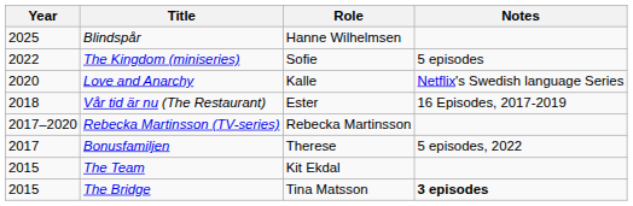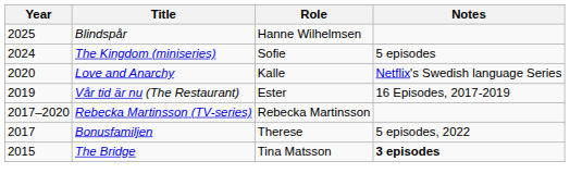 <table class="wikitable sortable">
 <tr>
 <th>Year</th>
 <th>Title</th>
 <th>Role</th>
 <th class="unsortable">Notes</th>
 </tr>
 <tr>
 <td>2025</td>
 <td><em>Blindspår</em></td>
 <td>Hanne Wilhelmsen</td>
 </tr>
 <tr>
-<td>2022</td>
+<td>2024</td>
 <td><em><a href='#'>The Kingdom (miniseries)</a></em></td>
 <td>Sofie</td>
 <td>5 episodes</td>
 </tr>
 <tr>
 <td>2020</td>
 <td><em><a href='#'>Love and Anarchy</a></em></td>
 <td>Kalle</td>
 <td><a href='#'>Netflix</a>'s Swedish language Series</td>
 </tr>
 <tr>
-<td>2018</td>
+<td>2019</td>
 <td><em><a href='#'>Vår tid är nu</a> (The Restaurant)</em></td>
 <td>Ester</td>
 <td>16 Episodes, 2017-2019 </td>
 </tr>
 <tr>
 <td>2017–2020</td>
 <td><em><a href='#'>Rebecka Martinsson (TV-series)</a></em></td>
 <td>Rebecka Martinsson</td>
 <td></td>
 </tr>
 <tr>
 <td>2017</td>
 <td><em><a href='#'>Bonusfamiljen</a></em></td>
 <td>Therese</td>
 <td>5 episodes, 2022 </td>
 </tr>
 <tr>
 <td>2015</td>
-<td><em><a href='#'>The Team</a></em></td>
-<td>Kit Ekdal</td>
-<td></td>
-</tr>
-<tr>
-<td>2015</td>
 <td><em><a href='#'>The Bridge</a></em></td>
 <td>Tina Matsson</td>
 <td><strong>3 episodes</strong></td>
 </tr>
 </table>
